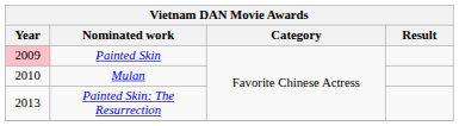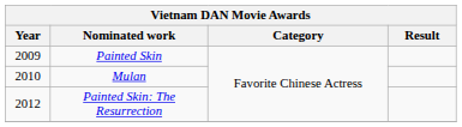 <table width="90%" class="wikitable sortable">
 <tr>
 <th colspan="4" align="center">Vietnam DAN Movie Awards</th>
 </tr>
 <tr>
 <th width="10%">Year</th>
 <th width="35%">Nominated work</th>
 <th width="40%">Category</th>
 <th width="15%">Result</th>
 </tr>
 <tr>
-<td align="center" style="background: pink;">2009</td>
+<td align="center">2009</td>
 <td align="center"><em><a href='#'>Painted Skin</a></em></td>
 <td rowspan=3 align="center">Favorite Chinese Actress</td>
 <td></td>
 </tr>
 <tr>
 <td align="center">2010</td>
 <td align="center"><em><a href='#'>Mulan</a></em></td>
 <td></td>
 </tr>
 <tr>
-<td align="center">2013</td>
+<td align="center">2012</td>
 <td align="center"><em><a href='#'>Painted Skin: The Resurrection</a></em></td>
 <td></td>
 </tr>
 <tr>
 </tr>
 </table>
